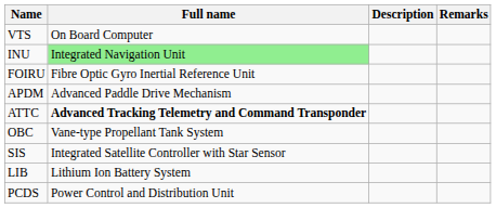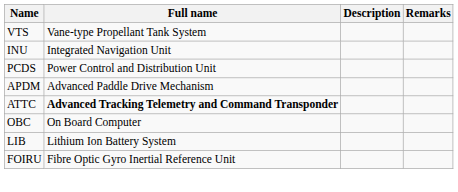 <table class="wikitable">
 <tr>
 <th>Name</th>
 <th>Full name</th>
 <th>Description</th>
 <th>Remarks</th>
 </tr>
 <tr>
 <td>VTS</td>
-<td>On Board Computer</td>
+<td>Vane-type Propellant Tank System</td>
 <td></td>
 <td></td>
 </tr>
 <tr>
 <td>INU</td>
-<td style="background: lightgreen;">Integrated Navigation Unit</td>
+<td>Integrated Navigation Unit</td>
 <td></td>
 <td></td>
 </tr>
 <tr>
-<td>FOIRU</td>
-<td>Fibre Optic Gyro Inertial Reference Unit</td>
+<td>PCDS</td>
+<td>Power Control and Distribution Unit</td>
 <td></td>
 <td></td>
 </tr>
 <tr>
 <td>APDM</td>
 <td>Advanced Paddle Drive Mechanism</td>
 <td></td>
 <td></td>
 </tr>
 <tr>
 <td>ATTC</td>
 <td><strong>Advanced Tracking Telemetry and Command Transponder</strong></td>
 <td></td>
 <td></td>
 </tr>
 <tr>
 <td>OBC</td>
-<td>Vane-type Propellant Tank System</td>
-<td></td>
-<td></td>
-</tr>
-<tr>
-<td>SIS</td>
-<td>Integrated Satellite Controller with Star Sensor</td>
+<td>On Board Computer</td>
 <td></td>
 <td></td>
 </tr>
 <tr>
 <td>LIB</td>
 <td>Lithium Ion Battery System</td>
 <td></td>
 <td></td>
 </tr>
 <tr>
-<td>PCDS</td>
-<td>Power Control and Distribution Unit</td>
+<td>FOIRU</td>
+<td>Fibre Optic Gyro Inertial Reference Unit</td>
 <td></td>
 <td></td>
 </tr>
 </table>
